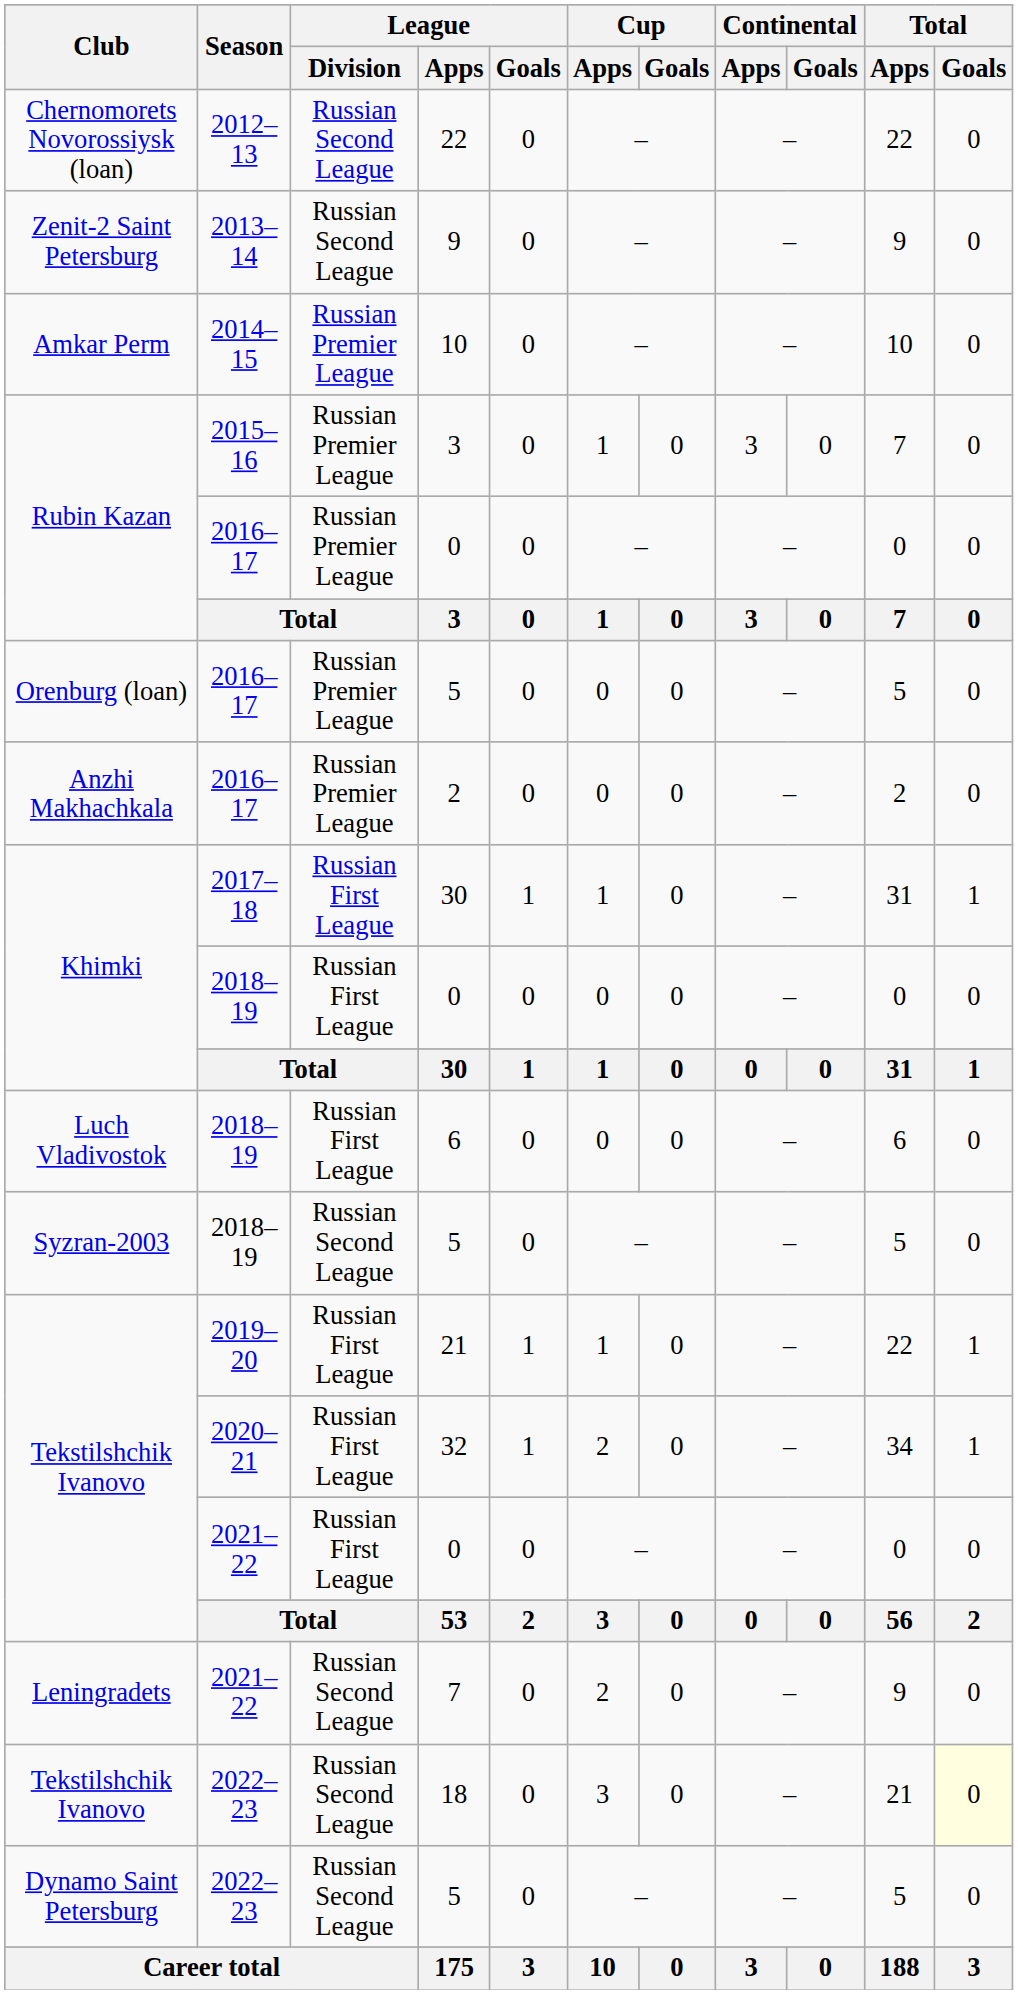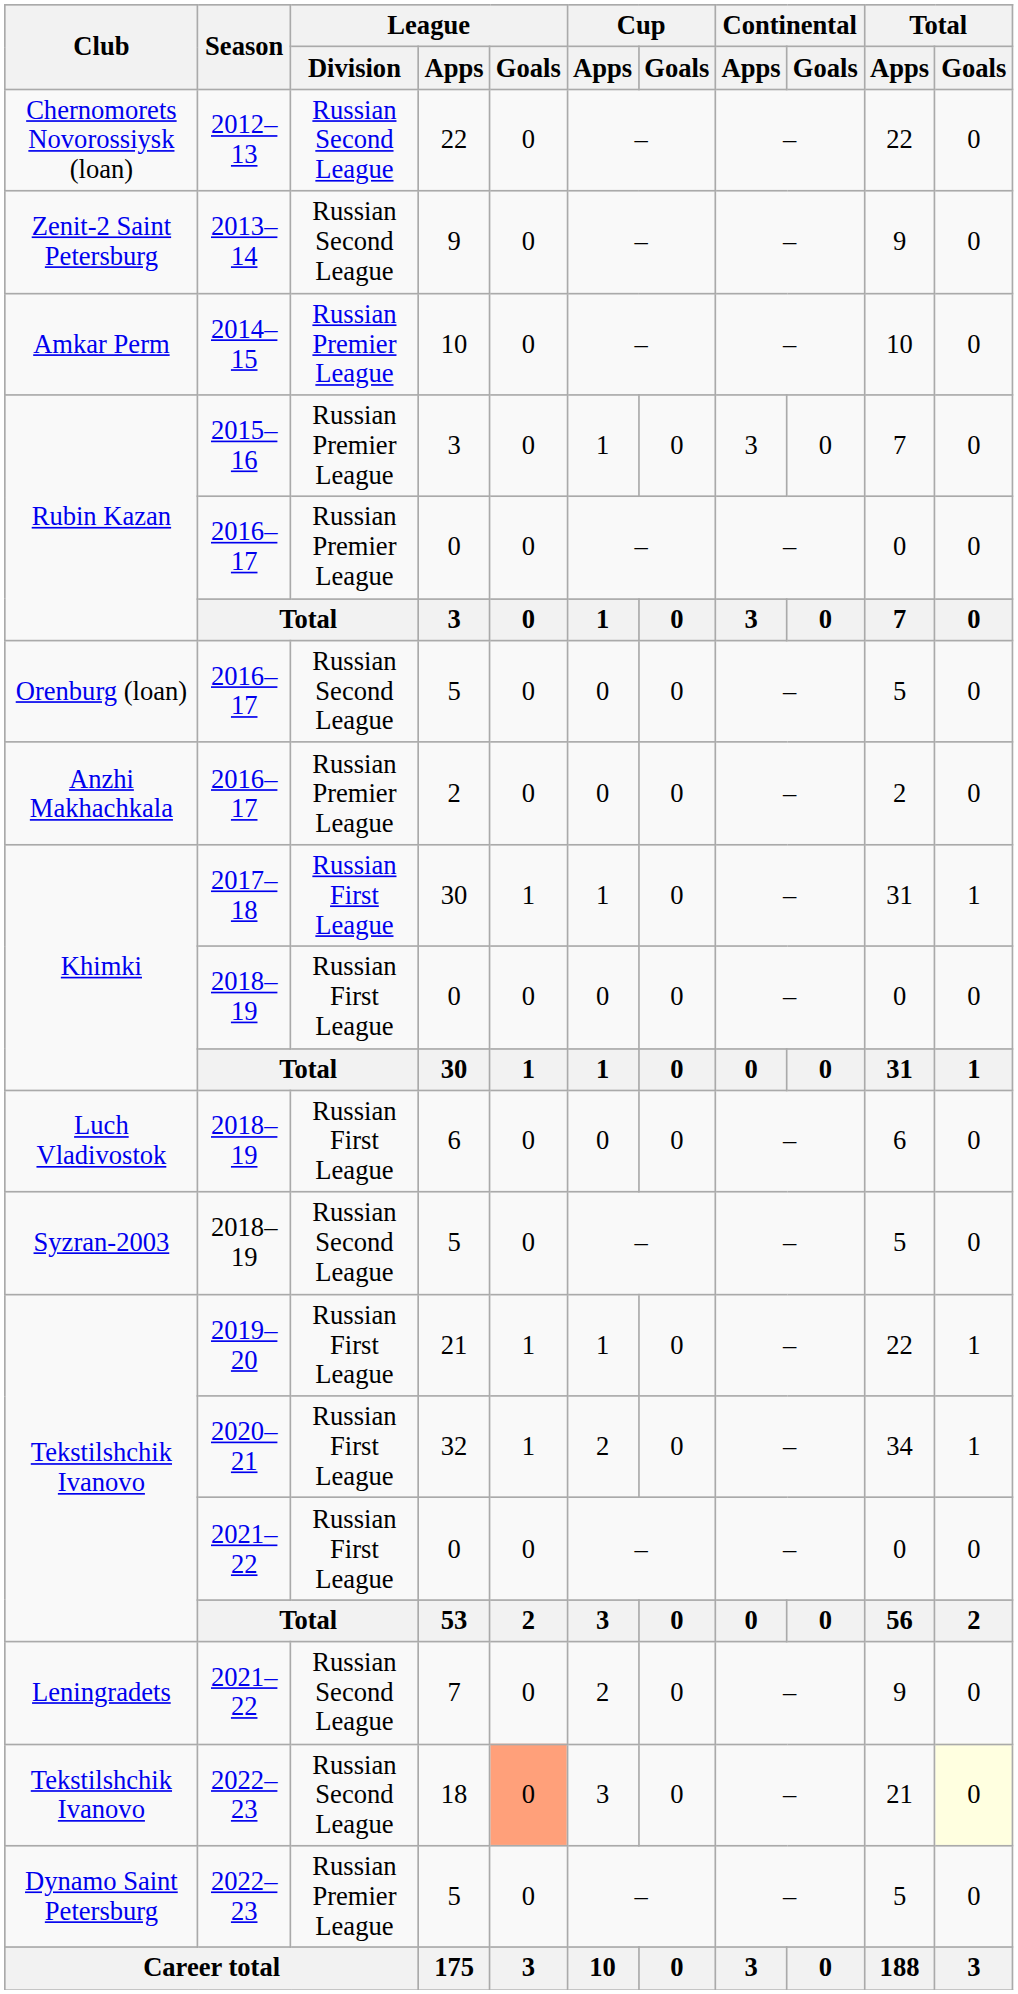 <table class="wikitable" style="text-align: center;">
 <tr>
 <th rowspan=2>Club</th>
 <th rowspan=2>Season</th>
 <th colspan=3>League</th>
 <th colspan=2>Cup</th>
 <th colspan=2>Continental</th>
 <th colspan=2>Total</th>
 </tr>
 <tr>
 <th>Division</th>
 <th>Apps</th>
 <th>Goals</th>
 <th>Apps</th>
 <th>Goals</th>
 <th>Apps</th>
 <th>Goals</th>
 <th>Apps</th>
 <th>Goals</th>
 </tr>
 <tr>
 <td><a href='#'>Chernomorets Novorossiysk</a> (loan)</td>
 <td><a href='#'>2012–13</a></td>
 <td><a href='#'>Russian Second League</a></td>
 <td>22</td>
 <td>0</td>
 <td colspan=2>–</td>
 <td colspan=2>–</td>
 <td>22</td>
 <td>0</td>
 </tr>
 <tr>
 <td><a href='#'>Zenit-2 Saint Petersburg</a></td>
 <td><a href='#'>2013–14</a></td>
 <td>Russian Second League</td>
 <td>9</td>
 <td>0</td>
 <td colspan=2>–</td>
 <td colspan=2>–</td>
 <td>9</td>
 <td>0</td>
 </tr>
 <tr>
 <td><a href='#'>Amkar Perm</a></td>
 <td><a href='#'>2014–15</a></td>
 <td><a href='#'>Russian Premier League</a></td>
 <td>10</td>
 <td>0</td>
 <td colspan=2>–</td>
 <td colspan=2>–</td>
 <td>10</td>
 <td>0</td>
 </tr>
 <tr>
 <td rowspan="3"><a href='#'>Rubin Kazan</a></td>
 <td><a href='#'>2015–16</a></td>
 <td>Russian Premier League</td>
 <td>3</td>
 <td>0</td>
 <td>1</td>
 <td>0</td>
 <td>3</td>
 <td>0</td>
 <td>7</td>
 <td>0</td>
 </tr>
 <tr>
 <td><a href='#'>2016–17</a></td>
 <td>Russian Premier League</td>
 <td>0</td>
 <td>0</td>
 <td colspan=2>–</td>
 <td colspan=2>–</td>
 <td>0</td>
 <td>0</td>
 </tr>
 <tr>
 <th colspan=2>Total</th>
 <th>3</th>
 <th>0</th>
 <th>1</th>
 <th>0</th>
 <th>3</th>
 <th>0</th>
 <th>7</th>
 <th>0</th>
 </tr>
 <tr>
 <td><a href='#'>Orenburg</a> (loan)</td>
 <td><a href='#'>2016–17</a></td>
-<td>Russian Premier League</td>
+<td>Russian Second League</td>
 <td>5</td>
 <td>0</td>
 <td>0</td>
 <td>0</td>
 <td colspan=2>–</td>
 <td>5</td>
 <td>0</td>
 </tr>
 <tr>
 <td><a href='#'>Anzhi Makhachkala</a></td>
 <td><a href='#'>2016–17</a></td>
 <td>Russian Premier League</td>
 <td>2</td>
 <td>0</td>
 <td>0</td>
 <td>0</td>
 <td colspan=2>–</td>
 <td>2</td>
 <td>0</td>
 </tr>
 <tr>
 <td rowspan="3"><a href='#'>Khimki</a></td>
 <td><a href='#'>2017–18</a></td>
 <td><a href='#'>Russian First League</a></td>
 <td>30</td>
 <td>1</td>
 <td>1</td>
 <td>0</td>
 <td colspan=2>–</td>
 <td>31</td>
 <td>1</td>
 </tr>
 <tr>
 <td><a href='#'>2018–19</a></td>
 <td>Russian First League</td>
 <td>0</td>
 <td>0</td>
 <td>0</td>
 <td>0</td>
 <td colspan=2>–</td>
 <td>0</td>
 <td>0</td>
 </tr>
 <tr>
 <th colspan=2>Total</th>
 <th>30</th>
 <th>1</th>
 <th>1</th>
 <th>0</th>
 <th>0</th>
 <th>0</th>
 <th>31</th>
 <th>1</th>
 </tr>
 <tr>
 <td><a href='#'>Luch Vladivostok</a></td>
 <td><a href='#'>2018–19</a></td>
 <td>Russian First League</td>
 <td>6</td>
 <td>0</td>
 <td>0</td>
 <td>0</td>
 <td colspan=2>–</td>
 <td>6</td>
 <td>0</td>
 </tr>
 <tr>
 <td><a href='#'>Syzran-2003</a></td>
 <td>2018–19</td>
 <td>Russian Second League</td>
 <td>5</td>
 <td>0</td>
 <td colspan=2>–</td>
 <td colspan=2>–</td>
 <td>5</td>
 <td>0</td>
 </tr>
 <tr>
 <td rowspan="4"><a href='#'>Tekstilshchik Ivanovo</a></td>
 <td><a href='#'>2019–20</a></td>
 <td>Russian First League</td>
 <td>21</td>
 <td>1</td>
 <td>1</td>
 <td>0</td>
 <td colspan=2>–</td>
 <td>22</td>
 <td>1</td>
 </tr>
 <tr>
 <td><a href='#'>2020–21</a></td>
 <td>Russian First League</td>
 <td>32</td>
 <td>1</td>
 <td>2</td>
 <td>0</td>
 <td colspan=2>–</td>
 <td>34</td>
 <td>1</td>
 </tr>
 <tr>
 <td><a href='#'>2021–22</a></td>
 <td>Russian First League</td>
 <td>0</td>
 <td>0</td>
 <td colspan=2>–</td>
 <td colspan=2>–</td>
 <td>0</td>
 <td>0</td>
 </tr>
 <tr>
 <th colspan=2>Total</th>
 <th>53</th>
 <th>2</th>
 <th>3</th>
 <th>0</th>
 <th>0</th>
 <th>0</th>
 <th>56</th>
 <th>2</th>
 </tr>
 <tr>
 <td><a href='#'>Leningradets</a></td>
 <td><a href='#'>2021–22</a></td>
 <td>Russian Second League</td>
 <td>7</td>
 <td>0</td>
 <td>2</td>
 <td>0</td>
 <td colspan=2>–</td>
 <td>9</td>
 <td>0</td>
 </tr>
 <tr>
 <td><a href='#'>Tekstilshchik Ivanovo</a></td>
 <td><a href='#'>2022–23</a></td>
 <td>Russian Second League</td>
 <td>18</td>
-<td>0</td>
+<td style="background: lightsalmon;">0</td>
 <td>3</td>
 <td>0</td>
 <td colspan=2>–</td>
 <td>21</td>
 <td style="background: lightyellow;">0</td>
 </tr>
 <tr>
 <td><a href='#'>Dynamo Saint Petersburg</a></td>
 <td><a href='#'>2022–23</a></td>
-<td>Russian Second League</td>
+<td>Russian Premier League</td>
 <td>5</td>
 <td>0</td>
 <td colspan=2>–</td>
 <td colspan=2>–</td>
 <td>5</td>
 <td>0</td>
 </tr>
 <tr>
 <th colspan=3>Career total</th>
 <th>175</th>
 <th>3</th>
 <th>10</th>
 <th>0</th>
 <th>3</th>
 <th>0</th>
 <th>188</th>
 <th>3</th>
 </tr>
 </table>
